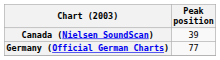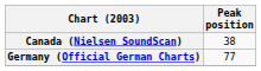 <table class="wikitable sortable plainrowheaders">
 <tr>
 <th scope="col">Chart (2003)</th>
 <th scope="col">Peak<br>position</th>
 </tr>
 <tr>
 <th scope=row>Canada (<a href='#'>Nielsen SoundScan</a>)</th>
-<td style="text-align:center;">39</td>
+<td style="text-align:center;">38</td>
 </tr>
 <tr>
 <th scope="row">Germany (<a href='#'>Official German Charts</a>)</th>
 <td style="text-align:center;">77</td>
 </tr>
 <tr>
 </tr>
 <tr>
 </tr>
 <tr>
 </tr>
 <tr>
 </tr>
 </table>
